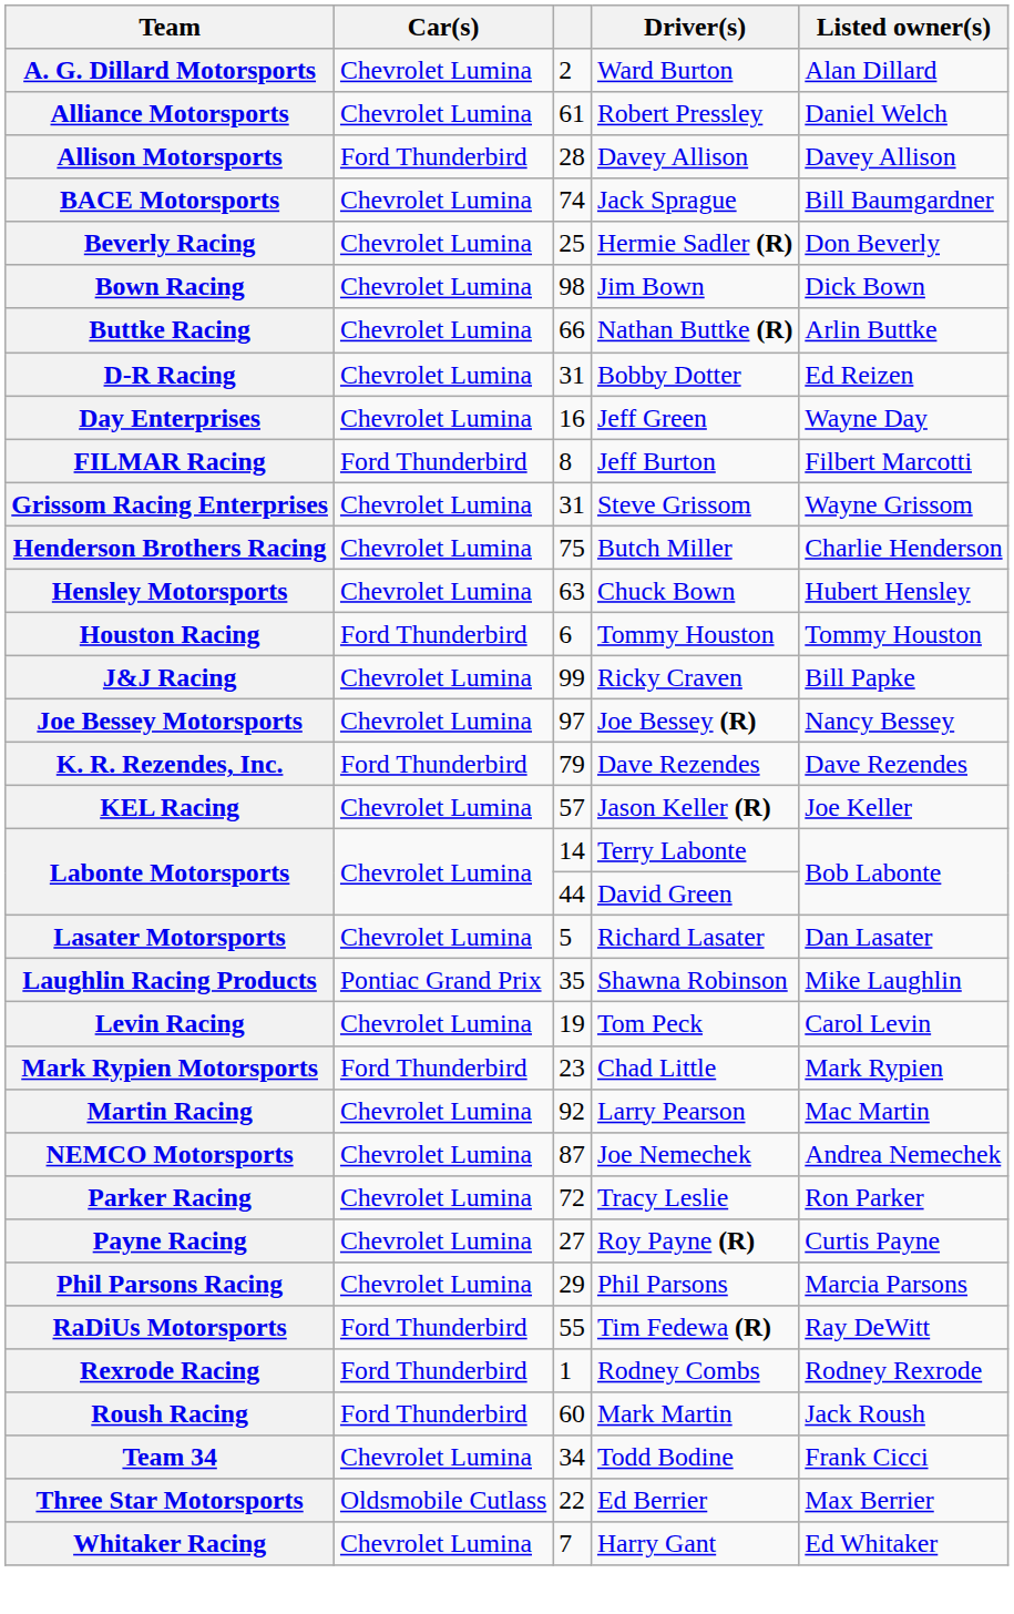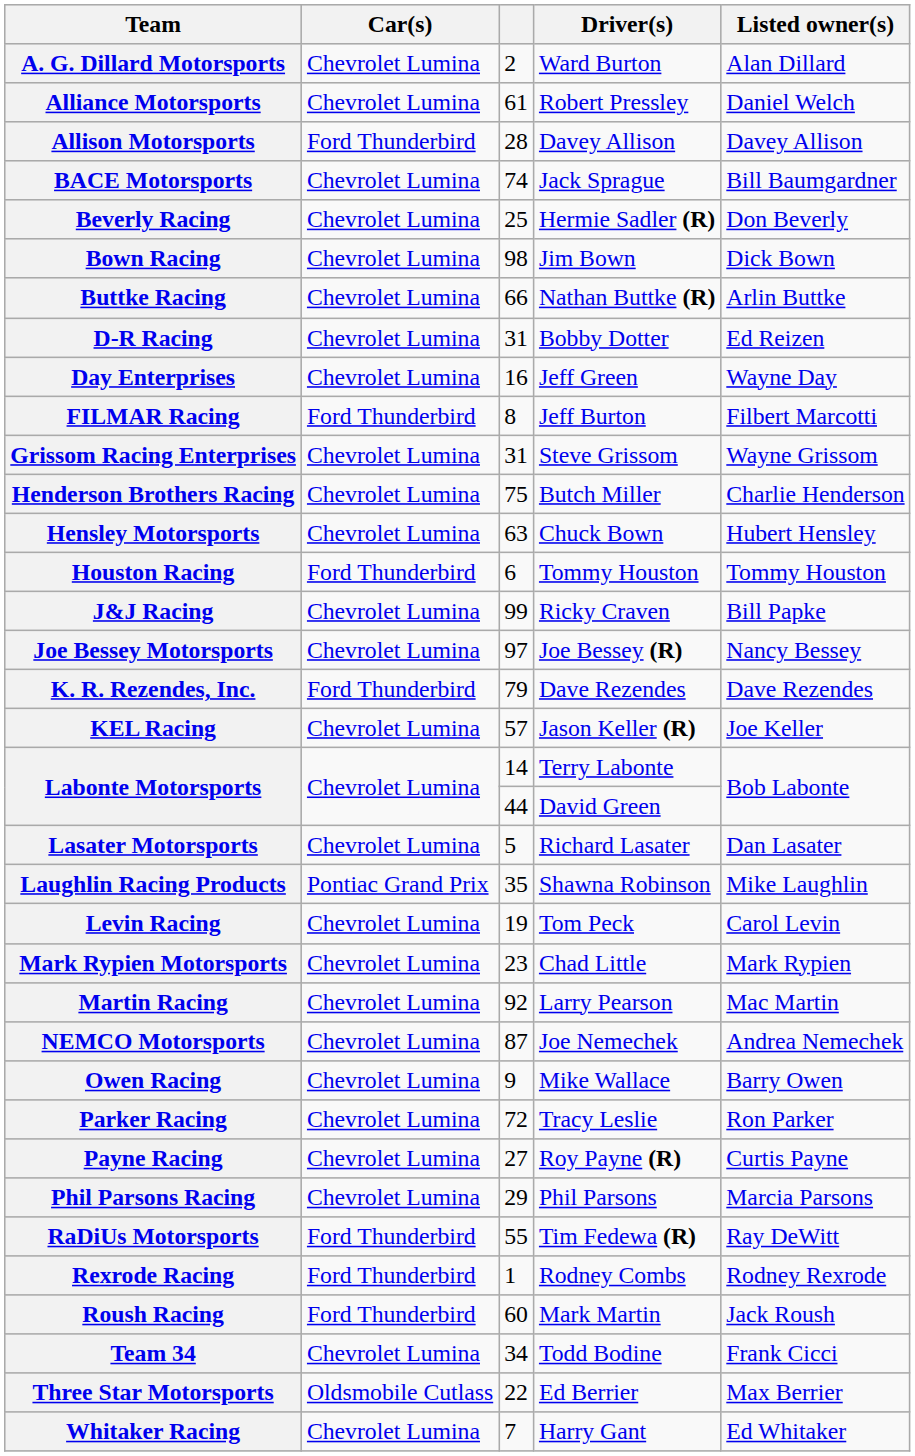 <table class="wikitable" style="font-size: 95%;">
 <tr>
 <th>Team</th>
 <th>Car(s)</th>
 <th></th>
 <th>Driver(s)</th>
 <th>Listed owner(s)</th>
 </tr>
 <tr>
 <th><a href='#'>A. G. Dillard Motorsports</a></th>
 <td><a href='#'>Chevrolet Lumina</a></td>
 <td>2</td>
 <td><a href='#'>Ward Burton</a></td>
 <td><a href='#'>Alan Dillard</a></td>
 </tr>
 <tr>
 <th><a href='#'>Alliance Motorsports</a></th>
 <td><a href='#'>Chevrolet Lumina</a></td>
 <td>61</td>
 <td><a href='#'>Robert Pressley</a></td>
 <td><a href='#'>Daniel Welch</a></td>
 </tr>
 <tr>
 <th><a href='#'>Allison Motorsports</a></th>
 <td><a href='#'>Ford Thunderbird</a></td>
 <td>28</td>
 <td><a href='#'>Davey Allison</a></td>
 <td><a href='#'>Davey Allison</a></td>
 </tr>
 <tr>
 <th><a href='#'>BACE Motorsports</a></th>
 <td><a href='#'>Chevrolet Lumina</a></td>
 <td>74</td>
 <td><a href='#'>Jack Sprague</a></td>
 <td><a href='#'>Bill Baumgardner</a></td>
 </tr>
 <tr>
 <th><a href='#'>Beverly Racing</a></th>
 <td><a href='#'>Chevrolet Lumina</a></td>
 <td>25</td>
 <td><a href='#'>Hermie Sadler</a> <strong>(R)</strong></td>
 <td><a href='#'>Don Beverly</a></td>
 </tr>
 <tr>
 <th><a href='#'>Bown Racing</a></th>
 <td><a href='#'>Chevrolet Lumina</a></td>
 <td>98</td>
 <td><a href='#'>Jim Bown</a></td>
 <td><a href='#'>Dick Bown</a></td>
 </tr>
 <tr>
 <th><a href='#'>Buttke Racing</a></th>
 <td><a href='#'>Chevrolet Lumina</a></td>
 <td>66</td>
 <td><a href='#'>Nathan Buttke</a> <strong>(R)</strong></td>
 <td><a href='#'>Arlin Buttke</a></td>
 </tr>
 <tr>
 <th><a href='#'>D-R Racing</a></th>
 <td><a href='#'>Chevrolet Lumina</a></td>
 <td>31</td>
 <td><a href='#'>Bobby Dotter</a></td>
 <td><a href='#'>Ed Reizen</a></td>
 </tr>
 <tr>
 <th><a href='#'>Day Enterprises</a></th>
 <td><a href='#'>Chevrolet Lumina</a></td>
 <td>16</td>
 <td><a href='#'>Jeff Green</a></td>
 <td><a href='#'>Wayne Day</a></td>
 </tr>
 <tr>
 <th><a href='#'>FILMAR Racing</a></th>
 <td><a href='#'>Ford Thunderbird</a></td>
 <td>8</td>
 <td><a href='#'>Jeff Burton</a></td>
 <td><a href='#'>Filbert Marcotti</a></td>
 </tr>
 <tr>
 <th><a href='#'>Grissom Racing Enterprises</a></th>
 <td><a href='#'>Chevrolet Lumina</a></td>
 <td>31</td>
 <td><a href='#'>Steve Grissom</a></td>
 <td><a href='#'>Wayne Grissom</a></td>
 </tr>
 <tr>
 <th><a href='#'>Henderson Brothers Racing</a></th>
 <td><a href='#'>Chevrolet Lumina</a></td>
 <td>75</td>
 <td><a href='#'>Butch Miller</a></td>
 <td><a href='#'>Charlie Henderson</a></td>
 </tr>
 <tr>
 <th><a href='#'>Hensley Motorsports</a></th>
 <td><a href='#'>Chevrolet Lumina</a></td>
 <td>63</td>
 <td><a href='#'>Chuck Bown</a></td>
 <td><a href='#'>Hubert Hensley</a></td>
 </tr>
 <tr>
 <th><a href='#'>Houston Racing</a></th>
 <td><a href='#'>Ford Thunderbird</a></td>
 <td>6</td>
 <td><a href='#'>Tommy Houston</a></td>
 <td><a href='#'>Tommy Houston</a></td>
 </tr>
 <tr>
 <th><a href='#'>J&J Racing</a></th>
 <td><a href='#'>Chevrolet Lumina</a></td>
 <td>99</td>
 <td><a href='#'>Ricky Craven</a></td>
 <td><a href='#'>Bill Papke</a></td>
 </tr>
 <tr>
 <th><a href='#'>Joe Bessey Motorsports</a></th>
 <td><a href='#'>Chevrolet Lumina</a></td>
 <td>97</td>
 <td><a href='#'>Joe Bessey</a> <strong>(R)</strong></td>
 <td><a href='#'>Nancy Bessey</a></td>
 </tr>
 <tr>
 <th><a href='#'>K. R. Rezendes, Inc.</a></th>
 <td><a href='#'>Ford Thunderbird</a></td>
 <td>79</td>
 <td><a href='#'>Dave Rezendes</a></td>
 <td><a href='#'>Dave Rezendes</a></td>
 </tr>
 <tr>
 <th><a href='#'>KEL Racing</a></th>
 <td><a href='#'>Chevrolet Lumina</a></td>
 <td>57</td>
 <td><a href='#'>Jason Keller</a> <strong>(R)</strong></td>
 <td><a href='#'>Joe Keller</a></td>
 </tr>
 <tr>
 <th rowspan=2><a href='#'>Labonte Motorsports</a></th>
 <td rowspan=2><a href='#'>Chevrolet Lumina</a></td>
 <td>14</td>
 <td><a href='#'>Terry Labonte</a></td>
 <td rowspan=2><a href='#'>Bob Labonte</a></td>
 </tr>
 <tr>
 <td>44</td>
 <td><a href='#'>David Green</a></td>
 </tr>
 <tr>
 <th><a href='#'>Lasater Motorsports</a></th>
 <td><a href='#'>Chevrolet Lumina</a></td>
 <td>5</td>
 <td><a href='#'>Richard Lasater</a></td>
 <td><a href='#'>Dan Lasater</a></td>
 </tr>
 <tr>
 <th><a href='#'>Laughlin Racing Products</a></th>
 <td><a href='#'>Pontiac Grand Prix</a></td>
 <td>35</td>
 <td><a href='#'>Shawna Robinson</a></td>
 <td><a href='#'>Mike Laughlin</a></td>
 </tr>
 <tr>
 <th><a href='#'>Levin Racing</a></th>
 <td><a href='#'>Chevrolet Lumina</a></td>
 <td>19</td>
 <td><a href='#'>Tom Peck</a></td>
 <td><a href='#'>Carol Levin</a></td>
 </tr>
 <tr>
 <th><a href='#'>Mark Rypien Motorsports</a></th>
-<td><a href='#'>Ford Thunderbird</a></td>
+<td><a href='#'>Chevrolet Lumina</a></td>
 <td>23</td>
 <td><a href='#'>Chad Little</a></td>
 <td><a href='#'>Mark Rypien</a></td>
 </tr>
 <tr>
 <th><a href='#'>Martin Racing</a></th>
 <td><a href='#'>Chevrolet Lumina</a></td>
 <td>92</td>
 <td><a href='#'>Larry Pearson</a></td>
 <td><a href='#'>Mac Martin</a></td>
 </tr>
 <tr>
 <th><a href='#'>NEMCO Motorsports</a></th>
 <td><a href='#'>Chevrolet Lumina</a></td>
 <td>87</td>
 <td><a href='#'>Joe Nemechek</a></td>
 <td><a href='#'>Andrea Nemechek</a></td>
+</tr>
+<tr>
+<th><a href='#'>Owen Racing</a></th>
+<td><a href='#'>Chevrolet Lumina</a></td>
+<td>9</td>
+<td><a href='#'>Mike Wallace</a></td>
+<td><a href='#'>Barry Owen</a></td>
 </tr>
 <tr>
 <th><a href='#'>Parker Racing</a></th>
 <td><a href='#'>Chevrolet Lumina</a></td>
 <td>72</td>
 <td><a href='#'>Tracy Leslie</a></td>
 <td><a href='#'>Ron Parker</a></td>
 </tr>
 <tr>
 <th><a href='#'>Payne Racing</a></th>
 <td><a href='#'>Chevrolet Lumina</a></td>
 <td>27</td>
 <td><a href='#'>Roy Payne</a> <strong>(R)</strong></td>
 <td><a href='#'>Curtis Payne</a></td>
 </tr>
 <tr>
 <th><a href='#'>Phil Parsons Racing</a></th>
 <td><a href='#'>Chevrolet Lumina</a></td>
 <td>29</td>
 <td><a href='#'>Phil Parsons</a></td>
 <td><a href='#'>Marcia Parsons</a></td>
 </tr>
 <tr>
 <th><a href='#'>RaDiUs Motorsports</a></th>
 <td><a href='#'>Ford Thunderbird</a></td>
 <td>55</td>
 <td><a href='#'>Tim Fedewa</a> <strong>(R)</strong></td>
 <td><a href='#'>Ray DeWitt</a></td>
 </tr>
 <tr>
 <th><a href='#'>Rexrode Racing</a></th>
 <td><a href='#'>Ford Thunderbird</a></td>
 <td>1</td>
 <td><a href='#'>Rodney Combs</a></td>
 <td><a href='#'>Rodney Rexrode</a></td>
 </tr>
 <tr>
 <th><a href='#'>Roush Racing</a></th>
 <td><a href='#'>Ford Thunderbird</a></td>
 <td>60</td>
 <td><a href='#'>Mark Martin</a></td>
 <td><a href='#'>Jack Roush</a></td>
 </tr>
 <tr>
 <th><a href='#'>Team 34</a></th>
 <td><a href='#'>Chevrolet Lumina</a></td>
 <td>34</td>
 <td><a href='#'>Todd Bodine</a></td>
 <td><a href='#'>Frank Cicci</a></td>
 </tr>
 <tr>
 <th><a href='#'>Three Star Motorsports</a></th>
 <td><a href='#'>Oldsmobile Cutlass</a></td>
 <td>22</td>
 <td><a href='#'>Ed Berrier</a></td>
 <td><a href='#'>Max Berrier</a></td>
 </tr>
 <tr>
 <th><a href='#'>Whitaker Racing</a></th>
 <td><a href='#'>Chevrolet Lumina</a></td>
 <td>7</td>
 <td><a href='#'>Harry Gant</a></td>
 <td><a href='#'>Ed Whitaker</a></td>
 </tr>
 </table>
